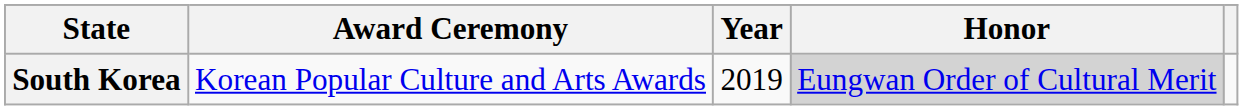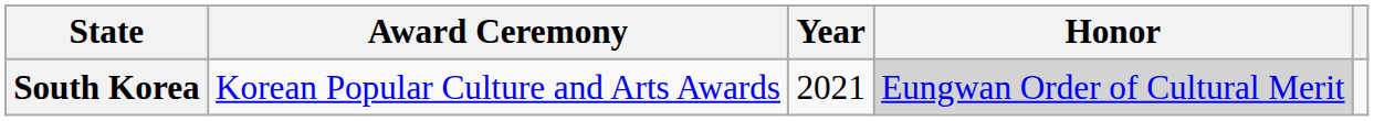 <table class="wikitable plainrowheaders sortable" style="margin-right: 0;">
 <tr>
 <th scope="col">State</th>
 <th scope="col">Award Ceremony</th>
 <th scope="col">Year</th>
 <th scope="col">Honor</th>
 <th class="unsortable" scope="col"></th>
 </tr>
 <tr>
 <th scope="row" rowspan="1">South Korea</th>
 <td rowspan="2"><a href='#'>Korean Popular Culture and Arts Awards</a></td>
-<td style="text-align:center">2019</td>
+<td style="text-align:center">2021</td>
 <td style="background: lightgrey;"><a href='#'>Eungwan Order of Cultural Merit</a></td>
 <td style="text-align:center"></td>
 </tr>
 </table>
